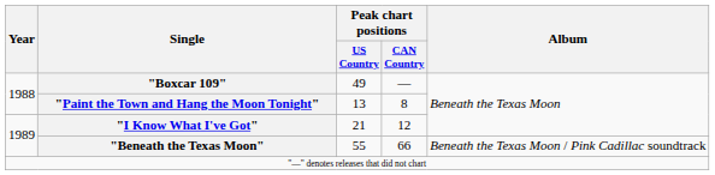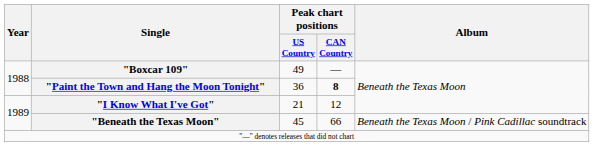 <table class="wikitable plainrowheaders" style="text-align:center;">
 <tr>
 <th rowspan="2">Year</th>
 <th rowspan="2" style="width:22em;">Single</th>
 <th colspan="2">Peak chart<br>positions</th>
 <th rowspan="2">Album</th>
 </tr>
 <tr style="font-size:smaller;">
 <th style="width:45px;"><a href='#'>US Country</a><br></th>
 <th style="width:45px;"><a href='#'>CAN Country</a></th>
 </tr>
 <tr>
 <td rowspan="2">1988</td>
 <th scope="row">"Boxcar 109"</th>
 <td>49</td>
 <td>—</td>
 <td style="text-align:left;" rowspan="3"><em>Beneath the Texas Moon</em></td>
 </tr>
 <tr>
 <th scope="row">"<a href='#'>Paint the Town and Hang the Moon Tonight</a>"</th>
-<td>13</td>
-<td>8</td>
+<td>36</td>
+<td><strong>8</strong></td>
 </tr>
 <tr>
 <td rowspan="2">1989</td>
 <th scope="row">"<a href='#'>I Know What I've Got</a>"</th>
 <td>21</td>
 <td>12</td>
 </tr>
 <tr>
 <th scope="row">"Beneath the Texas Moon"</th>
-<td>55</td>
+<td>45</td>
 <td>66</td>
 <td style="text-align:left;"><em>Beneath the Texas Moon</em> / <em>Pink Cadillac</em> soundtrack</td>
 </tr>
 <tr>
 <td colspan="5" style="font-size:8pt">"—" denotes releases that did not chart</td>
 </tr>
 </table>
